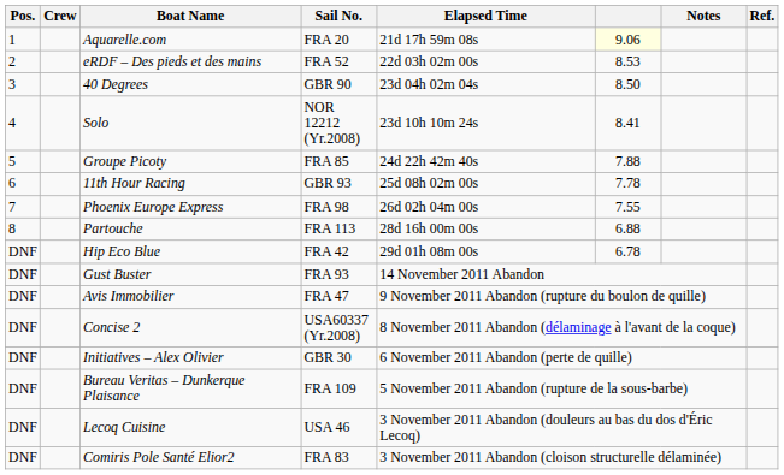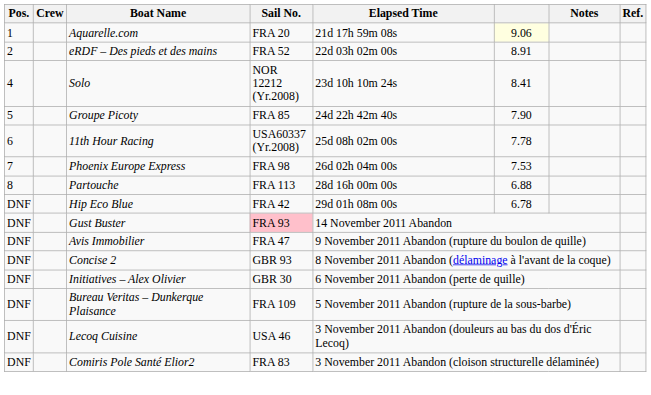 <table class="wikitable sortable">
 <tr>
 <th>Pos.</th>
 <th>Crew</th>
 <th>Boat Name</th>
 <th>Sail No.</th>
 <th>Elapsed Time</th>
 <th></th>
 <th>Notes</th>
 <th>Ref.</th>
 </tr>
 <tr>
 <td>1</td>
 <td><br></td>
 <td><em>Aquarelle.com</em></td>
 <td>FRA 20</td>
 <td>21d 17h 59m 08s</td>
 <td style="background: lightyellow; text-align:center;">9.06</td>
 <td></td>
 <td></td>
 </tr>
 <tr>
 <td>2</td>
 <td><br></td>
 <td><em>eRDF – Des pieds et des mains</em></td>
 <td>FRA 52</td>
 <td>22d 03h 02m 00s</td>
-<td style="text-align:center;">8.53</td>
-<td></td>
-<td></td>
-</tr>
-<tr>
-<td>3</td>
-<td><br></td>
-<td><em>40 Degrees</em></td>
-<td>GBR 90</td>
-<td>23d 04h 02m 04s</td>
-<td style="text-align:center;">8.50</td>
+<td style="text-align:center;">8.91</td>
 <td></td>
 <td></td>
 </tr>
 <tr>
 <td>4</td>
 <td><br></td>
 <td><em>Solo</em></td>
 <td>NOR 12212 <br>(Yr.2008)</td>
 <td>23d 10h 10m 24s</td>
 <td style="text-align:center;">8.41</td>
 <td></td>
 <td></td>
 </tr>
 <tr>
 <td>5</td>
 <td><br></td>
 <td><em>Groupe Picoty</em></td>
 <td>FRA 85</td>
 <td>24d 22h 42m 40s</td>
-<td style="text-align:center;">7.88</td>
+<td style="text-align:center;">7.90</td>
 <td></td>
 <td></td>
 </tr>
 <tr>
 <td>6</td>
 <td><br></td>
 <td><em>11th Hour Racing</em></td>
-<td>GBR 93</td>
+<td>USA60337<br>(Yr.2008)</td>
 <td>25d 08h 02m 00s</td>
 <td style="text-align:center;">7.78</td>
 <td></td>
 <td></td>
 </tr>
 <tr>
 <td>7</td>
 <td><br></td>
 <td><em>Phoenix Europe Express</em></td>
 <td>FRA 98</td>
 <td>26d 02h 04m 00s</td>
-<td style="text-align:center;">7.55</td>
+<td style="text-align:center;">7.53</td>
 <td></td>
 <td></td>
 </tr>
 <tr>
 <td>8</td>
 <td><br></td>
 <td><em>Partouche</em></td>
 <td>FRA 113</td>
 <td>28d 16h 00m 00s</td>
 <td style="text-align:center;">6.88</td>
 <td></td>
 <td></td>
 </tr>
 <tr>
 <td>DNF</td>
 <td><br></td>
 <td><em>Hip Eco Blue</em></td>
 <td>FRA 42</td>
 <td>29d 01h 08m 00s</td>
 <td style="text-align:center;">6.78</td>
 <td></td>
 <td></td>
 </tr>
 <tr>
 <td>DNF</td>
 <td><br></td>
 <td><em>Gust Buster</em></td>
-<td>FRA 93</td>
+<td style="background: pink;">FRA 93</td>
 <td colspan="3" style="text-align:left;">14 November 2011 Abandon</td>
 </tr>
 <tr>
 <td>DNF</td>
 <td><br></td>
 <td><em>Avis Immobilier</em></td>
 <td>FRA 47</td>
 <td colspan="3" style="text-align:left;">9 November 2011 Abandon (rupture du boulon de quille)</td>
 <td></td>
 </tr>
 <tr>
 <td>DNF</td>
 <td><br></td>
 <td><em>Concise 2</em></td>
-<td>USA60337<br>(Yr.2008)</td>
+<td>GBR 93</td>
 <td colspan="3" style="text-align:left;">8 November 2011 Abandon (<a href='#'>délaminage</a> à l'avant de la coque)</td>
 <td></td>
 </tr>
 <tr>
 <td>DNF</td>
 <td><br></td>
 <td><em>Initiatives – Alex Olivier</em></td>
 <td>GBR 30</td>
 <td colspan="3" style="text-align:left;">6 November 2011 Abandon (perte de quille)</td>
 <td></td>
 </tr>
 <tr>
 <td>DNF</td>
 <td><br></td>
 <td><em>Bureau Veritas – Dunkerque Plaisance</em></td>
 <td>FRA 109</td>
 <td colspan="3" style="text-align:left;">5 November 2011 Abandon (rupture de la sous-barbe)</td>
 <td></td>
 </tr>
 <tr>
 <td>DNF</td>
 <td><br></td>
 <td><em>Lecoq Cuisine</em></td>
 <td>USA 46</td>
 <td colspan="3" style="text-align:left;">3 November 2011 Abandon (douleurs au bas du dos d'Éric Lecoq)</td>
 </tr>
 <tr>
 <td>DNF</td>
 <td><br></td>
 <td><em>Comiris Pole Santé Elior2</em></td>
 <td>FRA 83</td>
 <td colspan="3" style="text-align:left;">3 November 2011 Abandon (cloison structurelle délaminée)</td>
 <td></td>
 </tr>
 </table>
